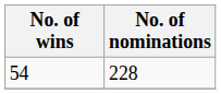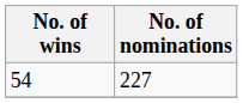 <table class="wikitable">
 <tr style="background:#ebf5ff;">
 <th style="width:75px;">No. of wins</th>
 <th style="width:75px;">No. of nominations</th>
 </tr>
 <tr>
 <td>54</td>
-<td>228</td>
+<td>227</td>
 </tr>
 <tr>
 </tr>
 </table>
